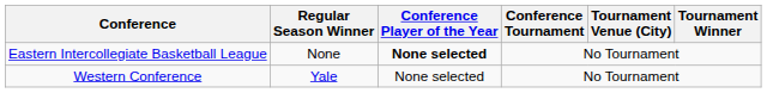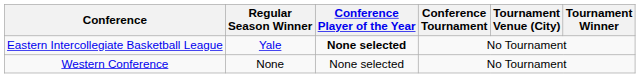 <table class="wikitable" style="text-align:center;">
 <tr>
 <th>Conference</th>
 <th>Regular <br> Season Winner</th>
 <th><a href='#'>Conference <br> Player of the Year</a></th>
 <th>Conference <br> Tournament</th>
 <th>Tournament <br> Venue (City)</th>
 <th>Tournament <br> Winner</th>
 </tr>
 <tr>
 <td><a href='#'>Eastern Intercollegiate Basketball League</a></td>
-<td>None </td>
+<td><a href='#'>Yale</a></td>
 <td><strong>None selected</strong></td>
 <td colspan=3>No Tournament</td>
 </tr>
 <tr>
 <td><a href='#'>Western Conference</a></td>
-<td><a href='#'>Yale</a></td>
+<td>None </td>
 <td>None selected</td>
 <td colspan=3>No Tournament</td>
 </tr>
 </table>
